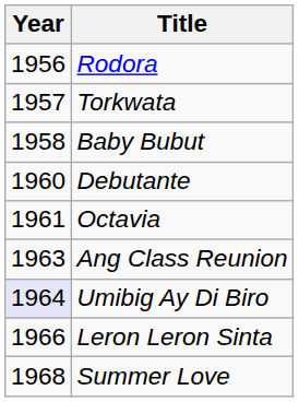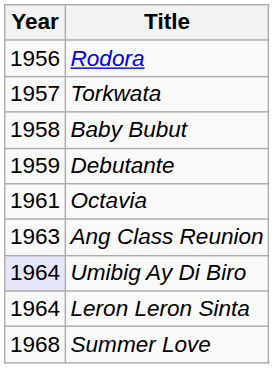 <table class="wikitable" style="text-align:left">
 <tr>
 <th>Year</th>
 <th>Title</th>
 </tr>
 <tr>
 <td>1956</td>
 <td><em><a href='#'>Rodora</a></em></td>
 </tr>
 <tr>
 <td>1957</td>
 <td><em>Torkwata</em></td>
 </tr>
 <tr>
 <td>1958</td>
 <td><em>Baby Bubut</em></td>
 </tr>
 <tr>
-<td>1960</td>
+<td>1959</td>
 <td><em>Debutante</em></td>
 </tr>
 <tr>
 <td>1961</td>
 <td><em>Octavia</em></td>
 </tr>
 <tr>
 <td>1963</td>
 <td><em>Ang Class Reunion</em></td>
 </tr>
 <tr>
 <td style="background: lavender;">1964</td>
 <td><em>Umibig Ay Di Biro</em></td>
 </tr>
 <tr>
-<td>1966</td>
+<td>1964</td>
 <td><em>Leron Leron Sinta</em></td>
 </tr>
 <tr>
 <td>1968</td>
 <td><em>Summer Love</em></td>
 </tr>
 </table>
